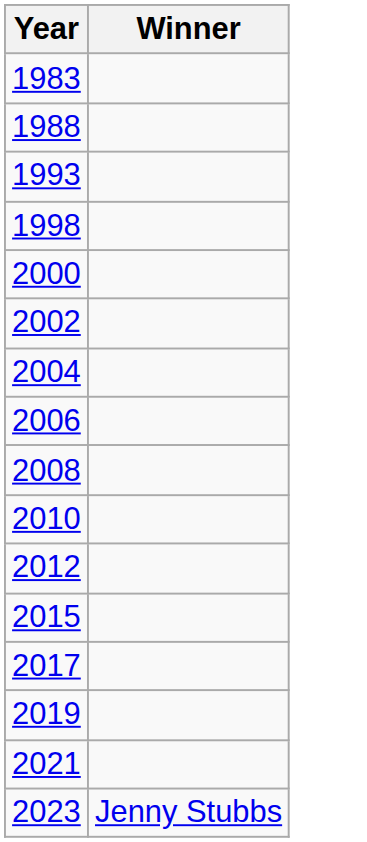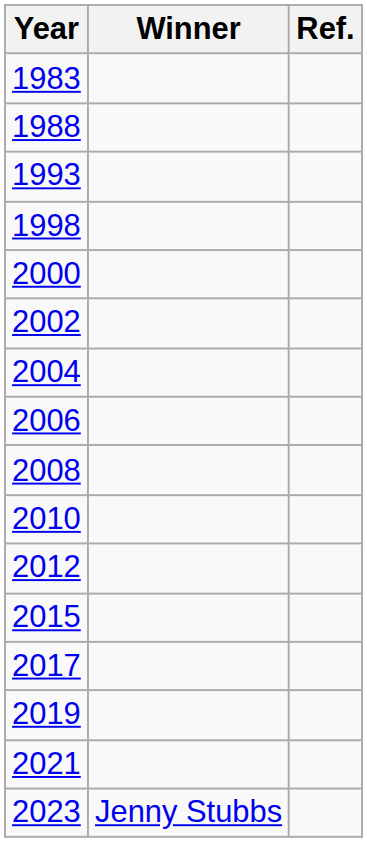 <table class="wikitable">
 <tr>
 <th>Year</th>
 <th>Winner</th>
+<th>Ref.</th>
 </tr>
 <tr>
 <td><a href='#'>1983</a></td>
+<td></td>
 <td></td>
 </tr>
 <tr>
 <td><a href='#'>1988</a></td>
 <td></td>
+<td></td>
 </tr>
 <tr>
 <td><a href='#'>1993</a></td>
+<td></td>
 <td></td>
 </tr>
 <tr>
 <td><a href='#'>1998</a></td>
 <td></td>
+<td></td>
 </tr>
 <tr>
 <td><a href='#'>2000</a></td>
+<td></td>
 <td></td>
 </tr>
 <tr>
 <td><a href='#'>2002</a></td>
 <td></td>
+<td></td>
 </tr>
 <tr>
 <td><a href='#'>2004</a></td>
+<td></td>
 <td></td>
 </tr>
 <tr>
 <td><a href='#'>2006</a></td>
 <td></td>
+<td></td>
 </tr>
 <tr>
 <td><a href='#'>2008</a></td>
+<td></td>
 <td></td>
 </tr>
 <tr>
 <td><a href='#'>2010</a></td>
 <td></td>
+<td></td>
 </tr>
 <tr>
 <td><a href='#'>2012</a></td>
+<td></td>
 <td></td>
 </tr>
 <tr>
 <td><a href='#'>2015</a></td>
 <td></td>
+<td></td>
 </tr>
 <tr>
 <td><a href='#'>2017</a></td>
+<td></td>
 <td></td>
 </tr>
 <tr>
 <td><a href='#'>2019</a></td>
 <td></td>
+<td></td>
 </tr>
 <tr>
 <td><a href='#'>2021</a></td>
+<td></td>
 <td></td>
 </tr>
 <tr>
 <td><a href='#'>2023</a></td>
 <td><a href='#'>Jenny Stubbs</a></td>
+<td></td>
 </tr>
 </table>
